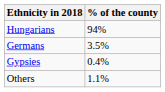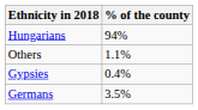 <table class="wikitable">
 <tr>
 <th>Ethnicity in 2018</th>
 <th>% of the county</th>
 </tr>
 <tr>
 <td><a href='#'>Hungarians</a></td>
 <td>94%</td>
 </tr>
 <tr>
-<td><a href='#'>Germans</a></td>
-<td>3.5%</td>
+<td>Others</td>
+<td>1.1%</td>
 </tr>
 <tr>
 <td><a href='#'>Gypsies</a></td>
 <td>0.4%</td>
 </tr>
 <tr>
-<td>Others</td>
-<td>1.1%</td>
+<td><a href='#'>Germans</a></td>
+<td>3.5%</td>
 </tr>
 </table>
